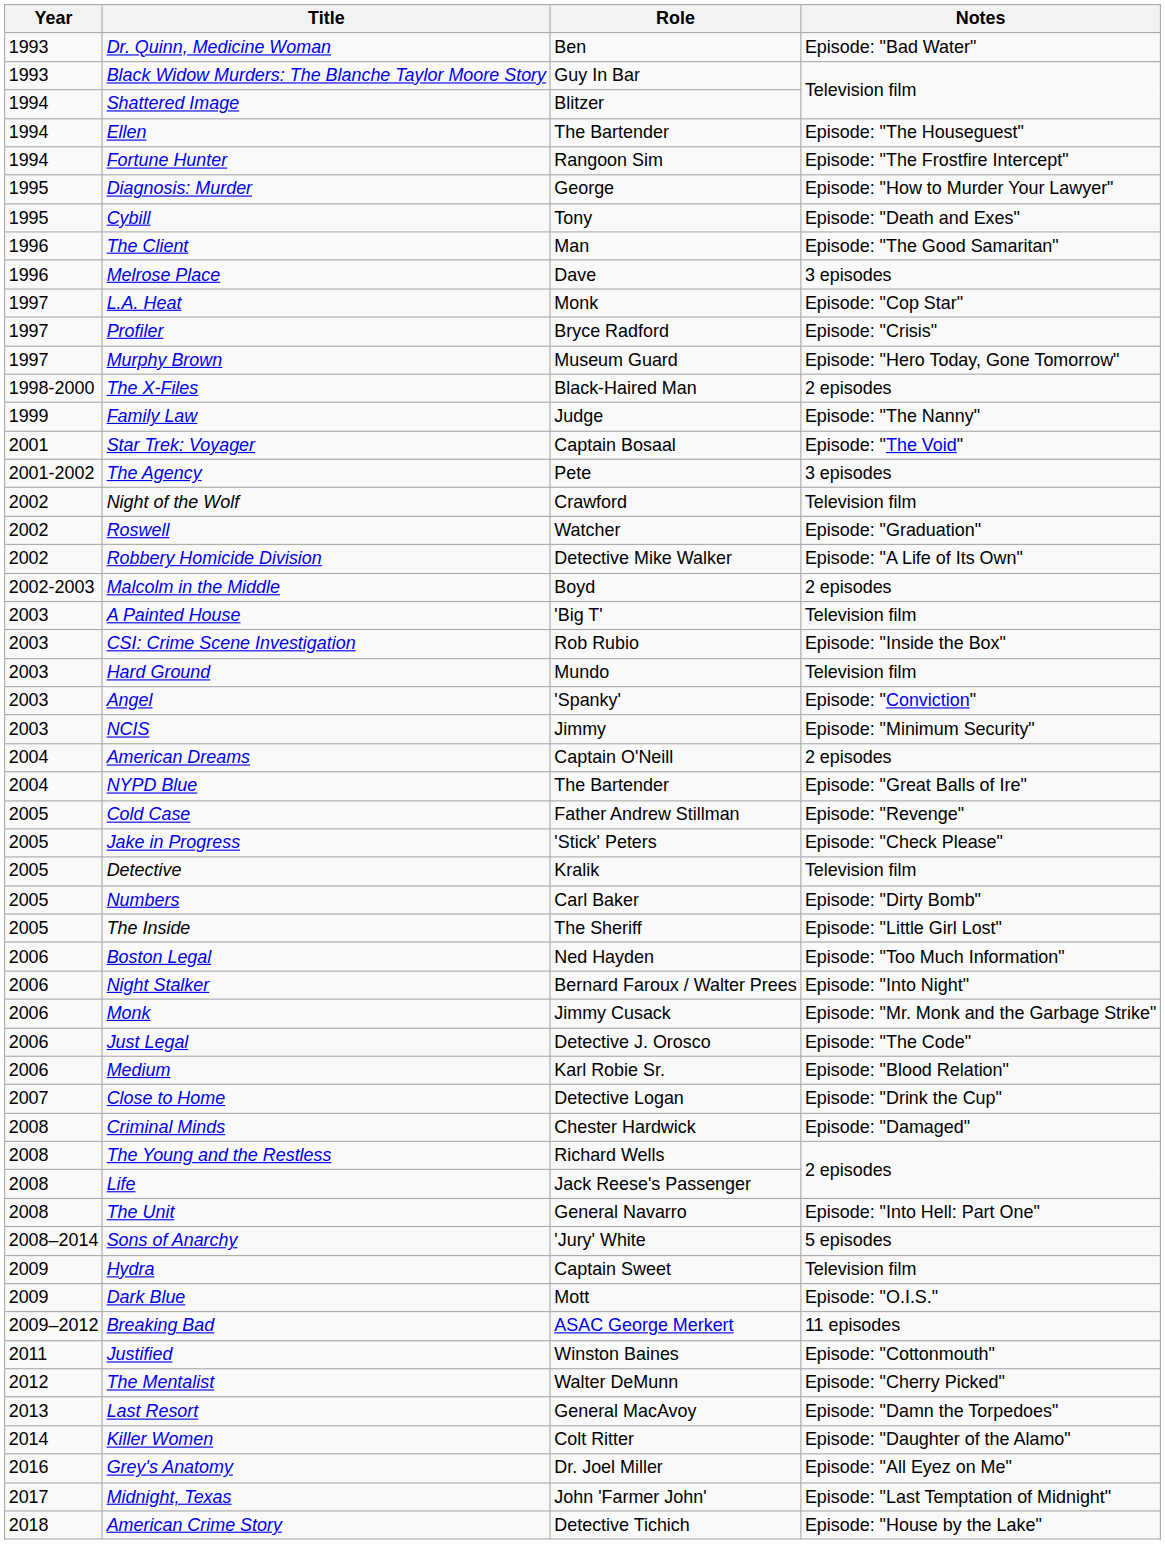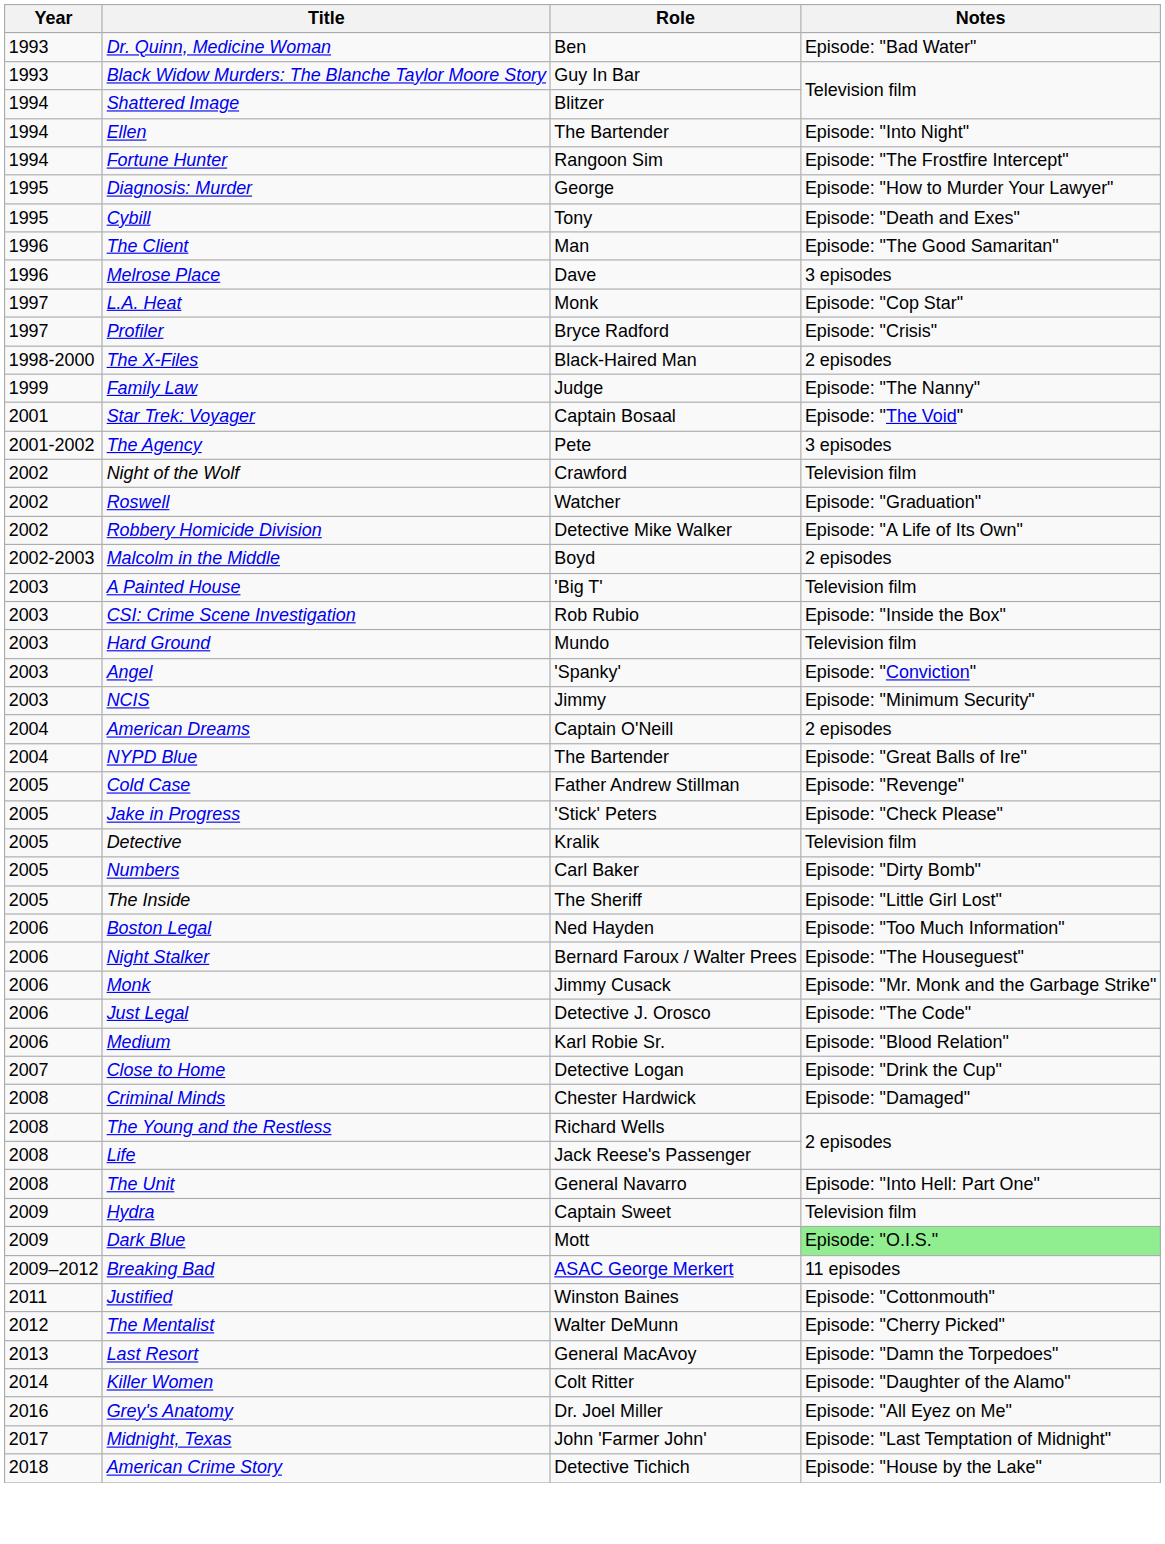 <table class="wikitable sortable">
 <tr>
 <th>Year</th>
 <th>Title</th>
 <th>Role</th>
 <th>Notes</th>
 </tr>
 <tr>
 <td>1993</td>
 <td><em><a href='#'>Dr. Quinn, Medicine Woman</a></em></td>
 <td>Ben</td>
 <td>Episode: "Bad Water"</td>
 </tr>
 <tr>
 <td>1993</td>
 <td><em><a href='#'>Black Widow Murders: The Blanche Taylor Moore Story</a></em></td>
 <td>Guy In Bar</td>
 <td rowspan="2">Television film</td>
 </tr>
 <tr>
 <td>1994</td>
 <td><em><a href='#'>Shattered Image</a></em></td>
 <td>Blitzer</td>
 </tr>
 <tr>
 <td>1994</td>
 <td><em><a href='#'>Ellen</a></em></td>
 <td>The Bartender</td>
-<td>Episode: "The Houseguest"</td>
+<td>Episode: "Into Night"</td>
 </tr>
 <tr>
 <td>1994</td>
 <td><em><a href='#'>Fortune Hunter</a></em></td>
 <td>Rangoon Sim</td>
 <td>Episode: "The Frostfire Intercept"</td>
 </tr>
 <tr>
 <td>1995</td>
 <td><em><a href='#'>Diagnosis: Murder</a></em></td>
 <td>George</td>
 <td>Episode: "How to Murder Your Lawyer"</td>
 </tr>
 <tr>
 <td>1995</td>
 <td><em><a href='#'>Cybill</a></em></td>
 <td>Tony</td>
 <td>Episode: "Death and Exes"</td>
 </tr>
 <tr>
 <td>1996</td>
 <td><em><a href='#'>The Client</a></em></td>
 <td>Man</td>
 <td>Episode: "The Good Samaritan"</td>
 </tr>
 <tr>
 <td>1996</td>
 <td><em><a href='#'>Melrose Place</a></em></td>
 <td>Dave</td>
 <td>3 episodes</td>
 </tr>
 <tr>
 <td>1997</td>
 <td><em><a href='#'>L.A. Heat</a></em></td>
 <td>Monk</td>
 <td>Episode: "Cop Star"</td>
 </tr>
 <tr>
 <td>1997</td>
 <td><em><a href='#'>Profiler</a></em></td>
 <td>Bryce Radford</td>
 <td>Episode: "Crisis"</td>
-</tr>
-<tr>
-<td>1997</td>
-<td><em><a href='#'>Murphy Brown</a></em></td>
-<td>Museum Guard</td>
-<td>Episode: "Hero Today, Gone Tomorrow"</td>
 </tr>
 <tr>
 <td>1998-2000</td>
 <td><em><a href='#'>The X-Files</a></em></td>
 <td>Black-Haired Man</td>
 <td>2 episodes</td>
 </tr>
 <tr>
 <td>1999</td>
 <td><em><a href='#'>Family Law</a></em></td>
 <td>Judge</td>
 <td>Episode: "The Nanny"</td>
 </tr>
 <tr>
 <td>2001</td>
 <td><em><a href='#'>Star Trek: Voyager</a></em></td>
 <td>Captain Bosaal</td>
 <td>Episode: "<a href='#'>The Void</a>"</td>
 </tr>
 <tr>
 <td>2001-2002</td>
 <td><em><a href='#'>The Agency</a></em></td>
 <td>Pete</td>
 <td>3 episodes</td>
 </tr>
 <tr>
 <td>2002</td>
 <td><em>Night of the Wolf</em></td>
 <td>Crawford</td>
 <td>Television film</td>
 </tr>
 <tr>
 <td>2002</td>
 <td><em><a href='#'>Roswell</a></em></td>
 <td>Watcher</td>
 <td>Episode: "Graduation"</td>
 </tr>
 <tr>
 <td>2002</td>
 <td><em><a href='#'>Robbery Homicide Division</a></em></td>
 <td>Detective Mike Walker</td>
 <td>Episode: "A Life of Its Own"</td>
 </tr>
 <tr>
 <td>2002-2003</td>
 <td><em><a href='#'>Malcolm in the Middle</a></em></td>
 <td>Boyd</td>
 <td>2 episodes</td>
 </tr>
 <tr>
 <td>2003</td>
 <td><em><a href='#'>A Painted House</a></em></td>
 <td>'Big T'</td>
 <td>Television film</td>
 </tr>
 <tr>
 <td>2003</td>
 <td><em><a href='#'>CSI: Crime Scene Investigation</a></em></td>
 <td>Rob Rubio</td>
 <td>Episode: "Inside the Box"</td>
 </tr>
 <tr>
 <td>2003</td>
 <td><em><a href='#'>Hard Ground</a></em></td>
 <td>Mundo</td>
 <td>Television film</td>
 </tr>
 <tr>
 <td>2003</td>
 <td><a href='#'><em>Angel</em></a></td>
 <td>'Spanky'</td>
 <td>Episode: "<a href='#'>Conviction</a>"</td>
 </tr>
 <tr>
 <td>2003</td>
 <td><em><a href='#'>NCIS</a></em></td>
 <td>Jimmy</td>
 <td>Episode: "Minimum Security"</td>
 </tr>
 <tr>
 <td>2004</td>
 <td><em><a href='#'>American Dreams</a></em></td>
 <td>Captain O'Neill</td>
 <td>2 episodes</td>
 </tr>
 <tr>
 <td>2004</td>
 <td><em><a href='#'>NYPD Blue</a></em></td>
 <td>The Bartender</td>
 <td>Episode: "Great Balls of Ire"</td>
 </tr>
 <tr>
 <td>2005</td>
 <td><em><a href='#'>Cold Case</a></em></td>
 <td>Father Andrew Stillman</td>
 <td>Episode: "Revenge"</td>
 </tr>
 <tr>
 <td>2005</td>
 <td><em><a href='#'>Jake in Progress</a></em></td>
 <td>'Stick' Peters</td>
 <td>Episode: "Check Please"</td>
 </tr>
 <tr>
 <td>2005</td>
 <td><em>Detective</em></td>
 <td>Kralik</td>
 <td>Television film</td>
 </tr>
 <tr>
 <td>2005</td>
 <td><em><a href='#'>Numbers</a></em></td>
 <td>Carl Baker</td>
 <td>Episode: "Dirty Bomb"</td>
 </tr>
 <tr>
 <td>2005</td>
 <td><em>The Inside</em></td>
 <td>The Sheriff</td>
 <td>Episode: "Little Girl Lost"</td>
 </tr>
 <tr>
 <td>2006</td>
 <td><em><a href='#'>Boston Legal</a></em></td>
 <td>Ned Hayden</td>
 <td>Episode: "Too Much Information"</td>
 </tr>
 <tr>
 <td>2006</td>
 <td><em><a href='#'>Night Stalker</a></em></td>
 <td>Bernard Faroux / Walter Prees</td>
-<td>Episode: "Into Night"</td>
+<td>Episode: "The Houseguest"</td>
 </tr>
 <tr>
 <td>2006</td>
 <td><em><a href='#'>Monk</a></em></td>
 <td>Jimmy Cusack</td>
 <td>Episode: "Mr. Monk and the Garbage Strike"</td>
 </tr>
 <tr>
 <td>2006</td>
 <td><em><a href='#'>Just Legal</a></em></td>
 <td>Detective J. Orosco</td>
 <td>Episode: "The Code"</td>
 </tr>
 <tr>
 <td>2006</td>
 <td><em><a href='#'>Medium</a></em></td>
 <td>Karl Robie Sr.</td>
 <td>Episode: "Blood Relation"</td>
 </tr>
 <tr>
 <td>2007</td>
 <td><em><a href='#'>Close to Home</a></em></td>
 <td>Detective Logan</td>
 <td>Episode: "Drink the Cup"</td>
 </tr>
 <tr>
 <td>2008</td>
 <td><em><a href='#'>Criminal Minds</a></em></td>
 <td>Chester Hardwick</td>
 <td>Episode: "Damaged"</td>
 </tr>
 <tr>
 <td>2008</td>
 <td><em><a href='#'>The Young and the Restless</a></em></td>
 <td>Richard Wells</td>
 <td rowspan="2">2 episodes</td>
 </tr>
 <tr>
 <td>2008</td>
 <td><em><a href='#'>Life</a></em></td>
 <td>Jack Reese's Passenger</td>
 </tr>
 <tr>
 <td>2008</td>
 <td><em><a href='#'>The Unit</a></em></td>
 <td>General Navarro</td>
 <td>Episode: "Into Hell: Part One"</td>
 </tr>
 <tr>
-<td>2008–2014</td>
-<td><em><a href='#'>Sons of Anarchy</a></em></td>
-<td>'Jury' White</td>
-<td>5 episodes</td>
-</tr>
-<tr>
 <td>2009</td>
 <td><em><a href='#'>Hydra</a></em></td>
 <td>Captain Sweet</td>
 <td>Television film</td>
 </tr>
 <tr>
 <td>2009</td>
 <td><em><a href='#'>Dark Blue</a></em></td>
 <td>Mott</td>
-<td>Episode: "O.I.S."</td>
+<td style="background: lightgreen;">Episode: "O.I.S."</td>
 </tr>
 <tr>
 <td>2009–2012</td>
 <td><em><a href='#'>Breaking Bad</a></em></td>
 <td><a href='#'>ASAC George Merkert</a></td>
 <td>11 episodes</td>
 </tr>
 <tr>
 <td>2011</td>
 <td><em><a href='#'>Justified</a></em></td>
 <td>Winston Baines</td>
 <td>Episode: "Cottonmouth"</td>
 </tr>
 <tr>
 <td>2012</td>
 <td><em><a href='#'>The Mentalist</a></em></td>
 <td>Walter DeMunn</td>
 <td>Episode: "Cherry Picked"</td>
 </tr>
 <tr>
 <td>2013</td>
 <td><em><a href='#'>Last Resort</a></em></td>
 <td>General MacAvoy</td>
 <td>Episode: "Damn the Torpedoes"</td>
 </tr>
 <tr>
 <td>2014</td>
 <td><em><a href='#'>Killer Women</a></em></td>
 <td>Colt Ritter</td>
 <td>Episode: "Daughter of the Alamo"</td>
 </tr>
 <tr>
 <td>2016</td>
 <td><em><a href='#'>Grey's Anatomy</a></em></td>
 <td>Dr. Joel Miller</td>
 <td>Episode: "All Eyez on Me"</td>
 </tr>
 <tr>
 <td>2017</td>
 <td><em><a href='#'>Midnight, Texas</a></em></td>
 <td>John 'Farmer John'</td>
 <td>Episode: "Last Temptation of Midnight"</td>
 </tr>
 <tr>
 <td>2018</td>
 <td><em><a href='#'>American Crime Story</a></em></td>
 <td>Detective Tichich</td>
 <td>Episode: "House by the Lake"</td>
 </tr>
 </table>
